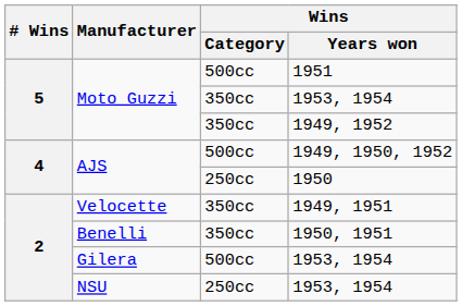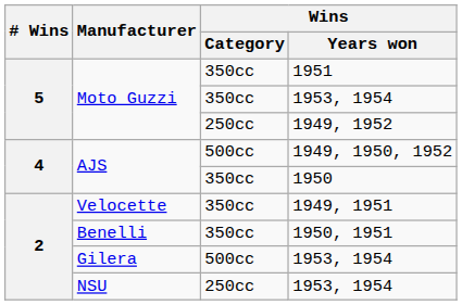 <table class="wikitable" style="font-size: 95%;">
 <tr>
 <th rowspan=2># Wins</th>
 <th rowspan=2>Manufacturer</th>
 <th colspan=2>Wins</th>
 </tr>
 <tr>
 <th>Category</th>
 <th>Years won</th>
 </tr>
 <tr>
 <th rowspan=3>5</th>
 <td rowspan=3> <a href='#'>Moto Guzzi</a></td>
-<td>500cc</td>
+<td>350cc</td>
 <td>1951</td>
 </tr>
 <tr>
 <td>350cc</td>
 <td>1953, 1954</td>
 </tr>
 <tr>
-<td>350cc</td>
+<td>250cc</td>
 <td>1949, 1952</td>
 </tr>
 <tr>
 <th rowspan=2>4</th>
 <td rowspan=2> <a href='#'>AJS</a></td>
 <td>500cc</td>
 <td>1949, 1950, 1952</td>
 </tr>
 <tr>
-<td>250cc</td>
+<td>350cc</td>
 <td>1950</td>
 </tr>
 <tr>
 <th rowspan=4>2</th>
 <td> <a href='#'>Velocette</a></td>
 <td>350cc</td>
 <td>1949, 1951</td>
 </tr>
 <tr>
 <td> <a href='#'>Benelli</a></td>
 <td>350cc</td>
 <td>1950, 1951</td>
 </tr>
 <tr>
 <td> <a href='#'>Gilera</a></td>
 <td>500cc</td>
 <td>1953, 1954</td>
 </tr>
 <tr>
 <td> <a href='#'>NSU</a></td>
 <td>250cc</td>
 <td>1953, 1954</td>
 </tr>
 </table>
